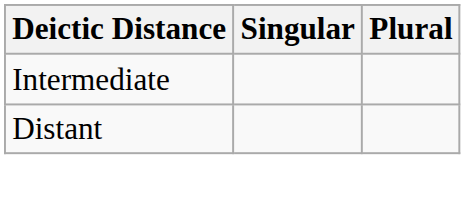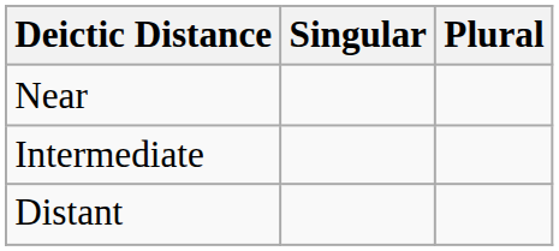 <table class="wikitable">
 <tr>
 <th>Deictic Distance</th>
 <th>Singular</th>
 <th>Plural</th>
+</tr>
+<tr>
+<td>Near</td>
+<td></td>
+<td></td>
 </tr>
 <tr>
 <td>Intermediate</td>
 <td></td>
 <td></td>
 </tr>
 <tr>
 <td>Distant</td>
 <td></td>
 <td></td>
 </tr>
 </table>
